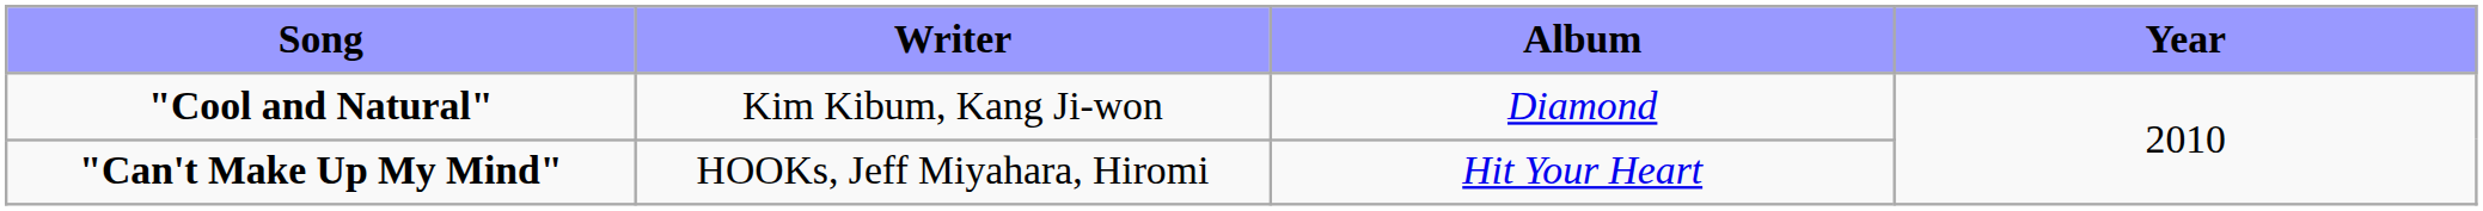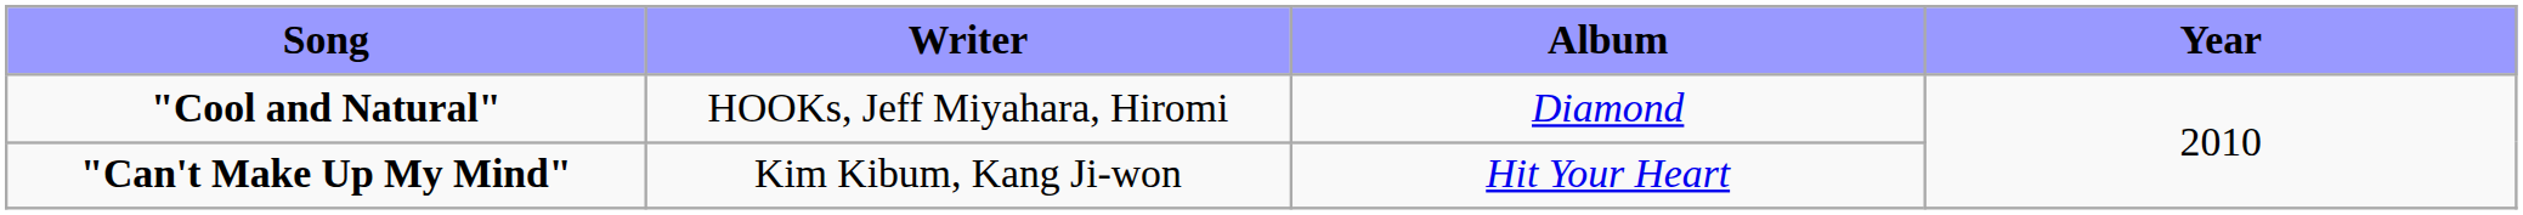 <table class="wikitable" style="margin:0.5em auto; clear:both; font-size:.9em; text-align:center; width:100%">
 <tr>
 <th width="500" style="background: #99F;">Song</th>
 <th width="500" style="background: #99F;">Writer</th>
 <th width="500" style="background: #99F;">Album</th>
 <th width="500" style="background: #99F;">Year</th>
 </tr>
 <tr>
 <td><strong>"Cool and Natural"</strong></td>
-<td>Kim Kibum, Kang Ji-won</td>
+<td>HOOKs, Jeff Miyahara, Hiromi</td>
 <td><em><a href='#'>Diamond</a></em></td>
 <td rowspan="2">2010</td>
 </tr>
 <tr>
 <td><strong>"Can't Make Up My Mind"</strong></td>
-<td>HOOKs, Jeff Miyahara, Hiromi</td>
+<td>Kim Kibum, Kang Ji-won</td>
 <td><em><a href='#'>Hit Your Heart</a></em></td>
 </tr>
 </table>
